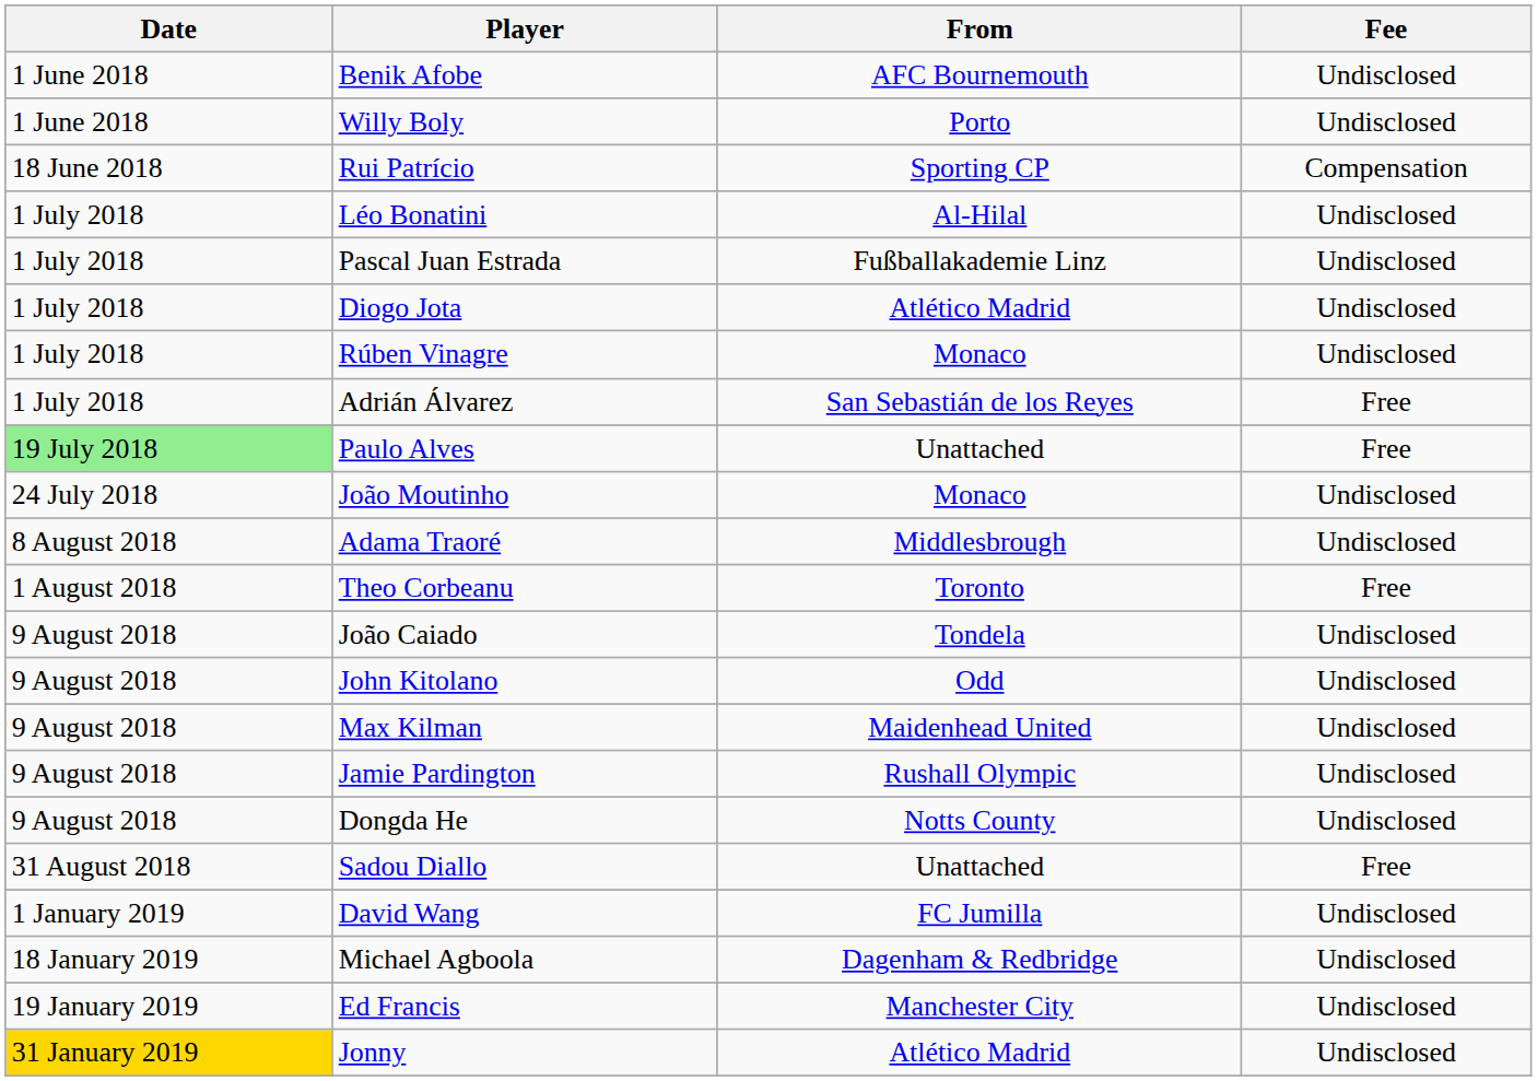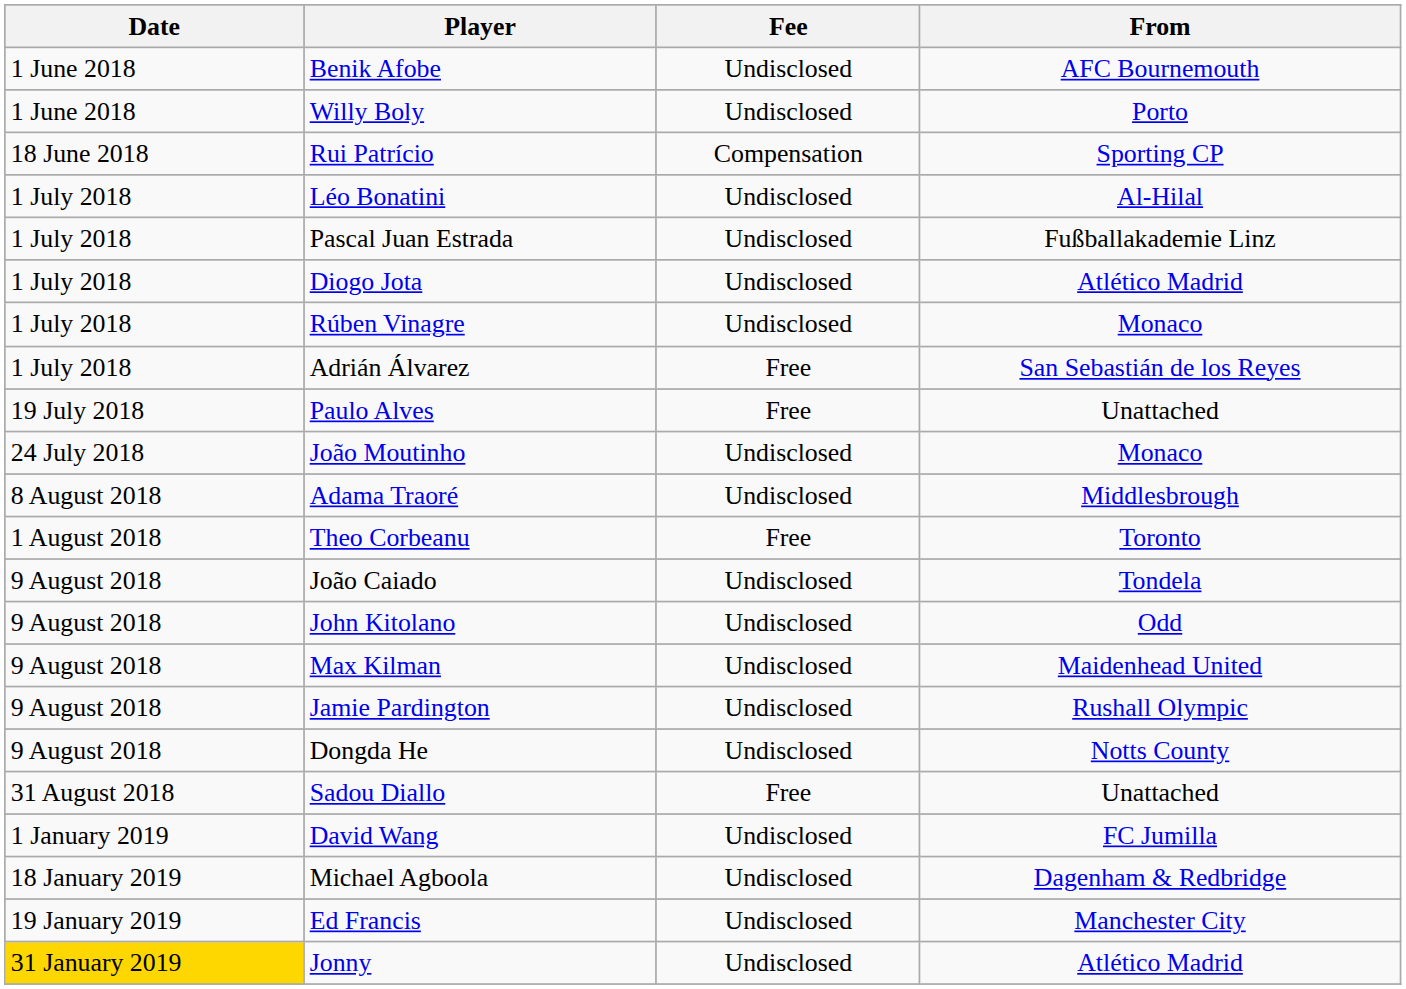 <table class="wikitable" style="text-align:center; font-size:95%;width:65%; text-align:left">
 <tr>
 <th>Date</th>
 <th>Player</th>
+<th>Fee</th>
 <th>From</th>
-<th>Fee</th>
 </tr>
 <tr --->
 <td>1 June 2018</td>
 <td> <a href='#'>Benik Afobe</a></td>
+<td align="center">Undisclosed</td>
 <td align="center"> <a href='#'>AFC Bournemouth</a></td>
-<td align="center">Undisclosed</td>
 </tr>
 <tr>
 <td>1 June 2018</td>
 <td> <a href='#'>Willy Boly</a></td>
+<td align="center">Undisclosed</td>
 <td align="center"> <a href='#'>Porto</a></td>
-<td align="center">Undisclosed</td>
 </tr>
 <tr>
 <td>18 June 2018</td>
 <td> <a href='#'>Rui Patrício</a></td>
+<td align="center">Compensation</td>
 <td align="center"> <a href='#'>Sporting CP</a></td>
-<td align="center">Compensation</td>
 </tr>
 <tr>
 <td>1 July 2018</td>
 <td> <a href='#'>Léo Bonatini</a></td>
+<td align="center">Undisclosed</td>
 <td align="center"> <a href='#'>Al-Hilal</a></td>
-<td align="center">Undisclosed</td>
 </tr>
 <tr>
 <td>1 July 2018</td>
 <td> Pascal Juan Estrada</td>
+<td align="center">Undisclosed</td>
 <td align="center"> Fußballakademie Linz</td>
-<td align="center">Undisclosed</td>
 </tr>
 <tr>
 <td>1 July 2018</td>
 <td> <a href='#'>Diogo Jota</a></td>
+<td align="center">Undisclosed</td>
 <td align="center"> <a href='#'>Atlético Madrid</a></td>
-<td align="center">Undisclosed</td>
 </tr>
 <tr>
 <td>1 July 2018</td>
 <td> <a href='#'>Rúben Vinagre</a></td>
+<td align="center">Undisclosed</td>
 <td align="center"> <a href='#'>Monaco</a></td>
-<td align="center">Undisclosed</td>
 </tr>
 <tr>
 <td>1 July 2018</td>
 <td> Adrián Álvarez</td>
+<td align="center">Free</td>
 <td align="center"> <a href='#'>San Sebastián de los Reyes</a></td>
-<td align="center">Free</td>
 </tr>
 <tr>
-<td style="background: lightgreen;">19 July 2018</td>
+<td>19 July 2018</td>
 <td> <a href='#'>Paulo Alves</a></td>
+<td align="center">Free</td>
 <td align="center">Unattached</td>
-<td align="center">Free</td>
 </tr>
 <tr>
 <td>24 July 2018</td>
 <td> <a href='#'>João Moutinho</a></td>
+<td align="center">Undisclosed</td>
 <td align="center"> <a href='#'>Monaco</a></td>
-<td align="center">Undisclosed</td>
 </tr>
 <tr>
 <td>8 August 2018</td>
 <td> <a href='#'>Adama Traoré</a></td>
+<td align="center">Undisclosed</td>
 <td align="center"> <a href='#'>Middlesbrough</a></td>
-<td align="center">Undisclosed</td>
 </tr>
 <tr>
 <td>1 August 2018</td>
 <td> <a href='#'>Theo Corbeanu</a></td>
+<td align="center">Free</td>
 <td align="center"> <a href='#'>Toronto</a></td>
-<td align="center">Free</td>
 </tr>
 <tr>
 <td>9 August 2018</td>
 <td> João Caiado</td>
+<td align="center">Undisclosed</td>
 <td align="center"> <a href='#'>Tondela</a></td>
-<td align="center">Undisclosed</td>
 </tr>
 <tr>
 <td>9 August 2018</td>
 <td> <a href='#'>John Kitolano</a></td>
+<td align="center">Undisclosed</td>
 <td align="center"> <a href='#'>Odd</a></td>
-<td align="center">Undisclosed</td>
 </tr>
 <tr>
 <td>9 August 2018</td>
 <td> <a href='#'>Max Kilman</a></td>
+<td align="center">Undisclosed</td>
 <td align="center"> <a href='#'>Maidenhead United</a></td>
-<td align="center">Undisclosed</td>
 </tr>
 <tr>
 <td>9 August 2018</td>
 <td> <a href='#'>Jamie Pardington</a></td>
+<td align="center">Undisclosed</td>
 <td align="center"> <a href='#'>Rushall Olympic</a></td>
-<td align="center">Undisclosed</td>
 </tr>
 <tr>
 <td>9 August 2018</td>
 <td> Dongda He</td>
+<td align="center">Undisclosed</td>
 <td align="center"> <a href='#'>Notts County</a></td>
-<td align="center">Undisclosed</td>
 </tr>
 <tr>
 <td>31 August 2018</td>
 <td> <a href='#'>Sadou Diallo</a></td>
+<td align="center">Free</td>
 <td align="center">Unattached</td>
-<td align="center">Free</td>
 </tr>
 <tr>
 <td>1 January 2019</td>
 <td> <a href='#'>David Wang</a></td>
+<td align="center">Undisclosed</td>
 <td align="center"> <a href='#'>FC Jumilla</a></td>
-<td align="center">Undisclosed</td>
 </tr>
 <tr>
 <td>18 January 2019</td>
 <td> Michael Agboola</td>
+<td align="center">Undisclosed</td>
 <td align="center"> <a href='#'>Dagenham & Redbridge</a></td>
-<td align="center">Undisclosed</td>
 </tr>
 <tr>
 <td>19 January 2019</td>
 <td> <a href='#'>Ed Francis</a></td>
+<td align="center">Undisclosed</td>
 <td align="center"> <a href='#'>Manchester City</a></td>
-<td align="center">Undisclosed</td>
 </tr>
 <tr>
 <td style="background: gold;">31 January 2019</td>
 <td> <a href='#'>Jonny</a></td>
+<td align="center">Undisclosed</td>
 <td align="center"> <a href='#'>Atlético Madrid</a></td>
-<td align="center">Undisclosed</td>
 </tr>
 </table>
